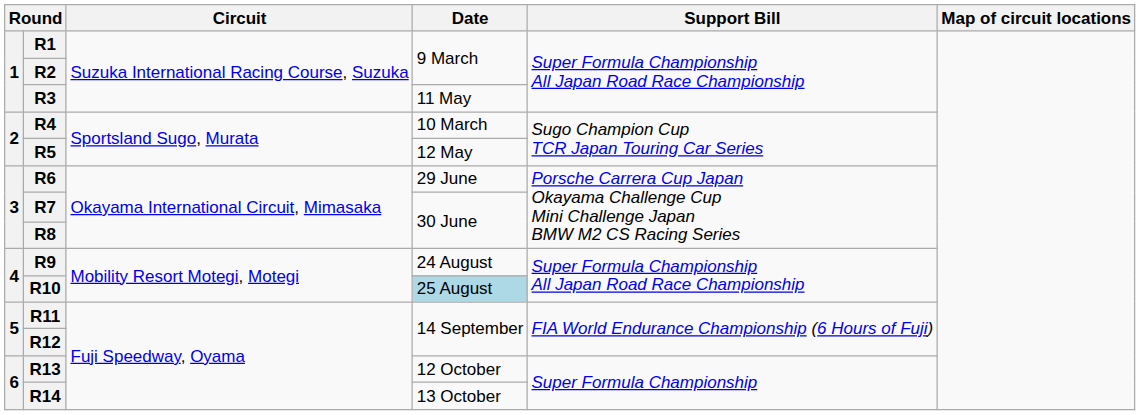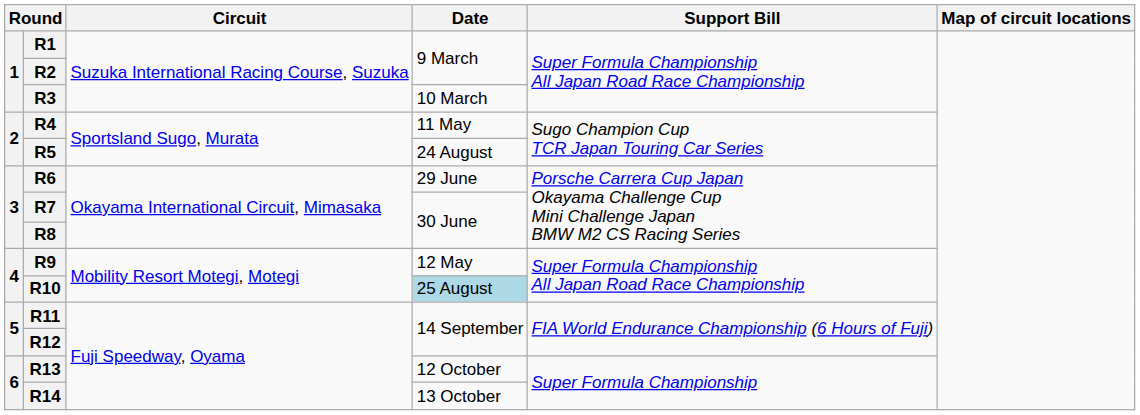 <table class="wikitable" style="font-size:85%">
 <tr>
 <th colspan=2>Round</th>
 <th>Circuit</th>
 <th>Date</th>
 <th>Support Bill</th>
 <th>Map of circuit locations</th>
 </tr>
 <tr>
 <th rowspan=3>1</th>
 <th>R1</th>
 <td rowspan=3 nowrap><a href='#'>Suzuka International Racing Course</a>, <a href='#'>Suzuka</a></td>
 <td rowspan="2">9 March</td>
 <td rowspan=3><em><a href='#'>Super Formula Championship</a><br><a href='#'>All Japan Road Race Championship</a></em></td>
 <td rowspan=14></td>
 </tr>
 <tr>
 <th>R2</th>
 </tr>
 <tr>
 <th>R3</th>
-<td>11 May</td>
+<td>10 March</td>
 </tr>
 <tr>
 <th rowspan=2>2</th>
 <th>R4</th>
 <td rowspan=2><a href='#'>Sportsland Sugo</a>, <a href='#'>Murata</a></td>
-<td>10 March</td>
+<td>11 May</td>
 <td rowspan=2><em>Sugo Champion Cup<br><a href='#'>TCR Japan Touring Car Series</a></em></td>
 </tr>
 <tr>
 <th>R5</th>
-<td>12 May</td>
+<td>24 August</td>
 </tr>
 <tr>
 <th rowspan=3>3</th>
 <th>R6</th>
 <td rowspan=3 nowrap><a href='#'>Okayama International Circuit</a>, <a href='#'>Mimasaka</a></td>
 <td>29 June</td>
 <td rowspan=3><em><a href='#'>Porsche Carrera Cup Japan</a><br>Okayama Challenge Cup<br>Mini Challenge Japan<br>BMW M2 CS Racing Series</em></td>
 </tr>
 <tr>
 <th>R7</th>
 <td rowspan="2">30 June</td>
 </tr>
 <tr>
 <th>R8</th>
 </tr>
 <tr>
 <th rowspan=2>4</th>
 <th>R9</th>
 <td rowspan=2><a href='#'>Mobility Resort Motegi</a>, <a href='#'>Motegi</a></td>
-<td>24 August</td>
+<td>12 May</td>
 <td rowspan=2><em><a href='#'>Super Formula Championship</a><br><a href='#'>All Japan Road Race Championship</a></em></td>
 </tr>
 <tr>
 <th>R10</th>
 <td style="background: lightblue;">25 August</td>
 </tr>
 <tr>
 <th rowspan=2>5</th>
 <th>R11</th>
 <td rowspan=4><a href='#'>Fuji Speedway</a>, <a href='#'>Oyama</a></td>
 <td rowspan=2 nowrap>14 September</td>
 <td rowspan=2 nowrap><em><a href='#'>FIA World Endurance Championship</a> (<a href='#'>6 Hours of Fuji</a>)</em></td>
 </tr>
 <tr>
 <th>R12</th>
 </tr>
 <tr>
 <th rowspan=2>6</th>
 <th>R13</th>
 <td>12 October</td>
 <td rowspan=2><em><a href='#'>Super Formula Championship</a></em></td>
 </tr>
 <tr>
 <th>R14</th>
 <td>13 October</td>
 </tr>
 </table>
